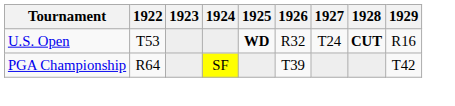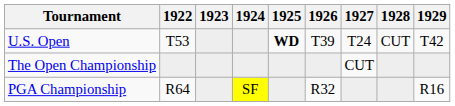 <table class="wikitable" style="font-size:95%;text-align:center;">
 <tr>
 <th>Tournament</th>
 <th>1922</th>
 <th>1923</th>
 <th>1924</th>
 <th>1925</th>
 <th>1926</th>
 <th>1927</th>
 <th>1928</th>
 <th>1929</th>
 </tr>
 <tr>
 <td align=left><a href='#'>U.S. Open</a></td>
 <td>T53</td>
 <td style="background:#eeeeee;"></td>
 <td style="background:#eeeeee;"></td>
 <td><strong>WD</strong></td>
-<td>R32</td>
+<td>T39</td>
 <td>T24</td>
-<td><strong>CUT</strong></td>
-<td>R16</td>
+<td>CUT</td>
+<td>T42</td>
+</tr>
+<tr>
+<td align=left><a href='#'>The Open Championship</a></td>
+<td style="background:#eeeeee;"></td>
+<td style="background:#eeeeee;"></td>
+<td style="background:#eeeeee;"></td>
+<td style="background:#eeeeee;"></td>
+<td style="background:#eeeeee;"></td>
+<td>CUT</td>
+<td style="background:#eeeeee;"></td>
+<td style="background:#eeeeee;"></td>
 </tr>
 <tr>
 <td align=left><a href='#'>PGA Championship</a></td>
 <td>R64</td>
 <td style="background:#eeeeee;"></td>
 <td style="background:yellow;">SF</td>
 <td style="background:#eeeeee;"></td>
-<td>T39</td>
+<td>R32</td>
 <td style="background:#eeeeee;"></td>
 <td style="background:#eeeeee;"></td>
-<td>T42</td>
+<td>R16</td>
 </tr>
 </table>
